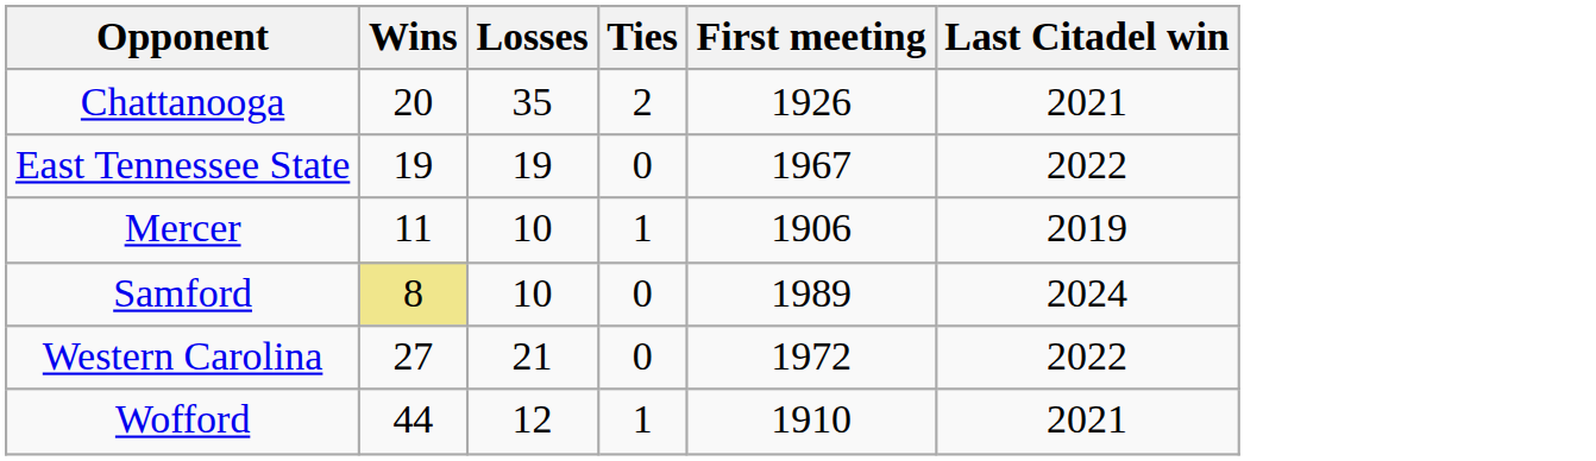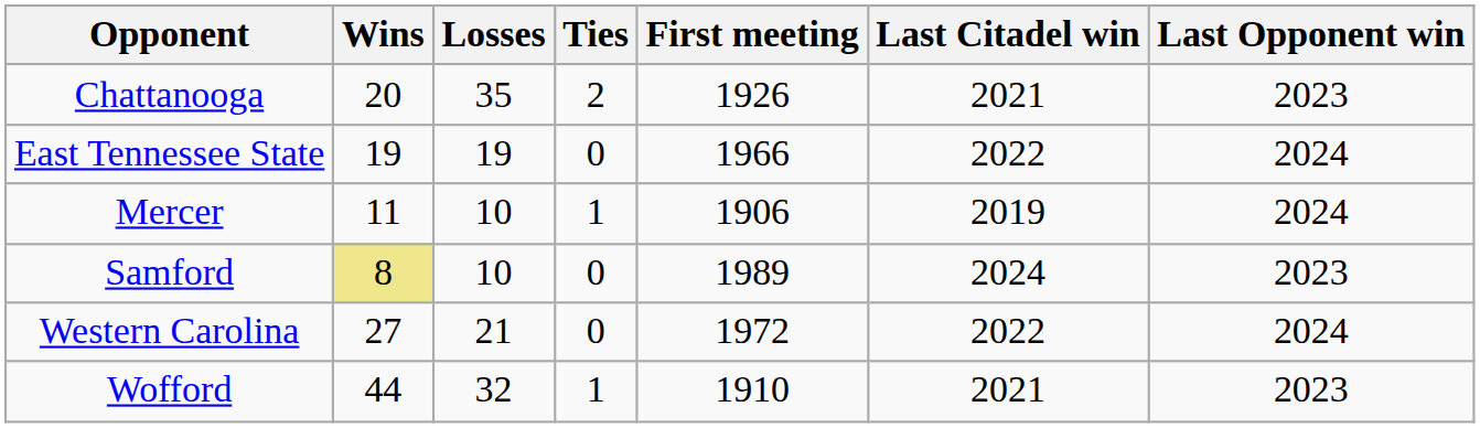 <table class="wikitable">
 <tr>
 <th>Opponent</th>
 <th>Wins</th>
 <th>Losses</th>
 <th>Ties</th>
 <th>First meeting</th>
 <th>Last Citadel win</th>
+<th>Last Opponent win</th>
 </tr>
 <tr align="center">
 <td><a href='#'>Chattanooga</a></td>
 <td>20</td>
 <td>35</td>
 <td>2</td>
 <td>1926</td>
 <td>2021</td>
+<td>2023</td>
 </tr>
 <tr align="center">
 <td><a href='#'>East Tennessee State</a></td>
 <td>19</td>
 <td>19</td>
 <td>0</td>
-<td>1967</td>
+<td>1966</td>
 <td>2022</td>
+<td>2024</td>
 </tr>
 <tr align="center">
 <td><a href='#'>Mercer</a></td>
 <td>11</td>
 <td>10</td>
 <td>1</td>
 <td>1906</td>
 <td>2019</td>
+<td>2024</td>
 </tr>
 <tr align="center">
 <td><a href='#'>Samford</a></td>
 <td style="background: khaki;">8</td>
 <td>10</td>
 <td>0</td>
 <td>1989</td>
 <td>2024</td>
+<td>2023</td>
 </tr>
 <tr align="center">
 <td><a href='#'>Western Carolina</a></td>
 <td>27</td>
 <td>21</td>
 <td>0</td>
 <td>1972</td>
 <td>2022</td>
+<td>2024</td>
 </tr>
 <tr align="center">
 <td><a href='#'>Wofford</a></td>
 <td>44</td>
-<td>12</td>
+<td>32</td>
 <td>1</td>
 <td>1910</td>
 <td>2021</td>
+<td>2023</td>
 </tr>
 </table>
